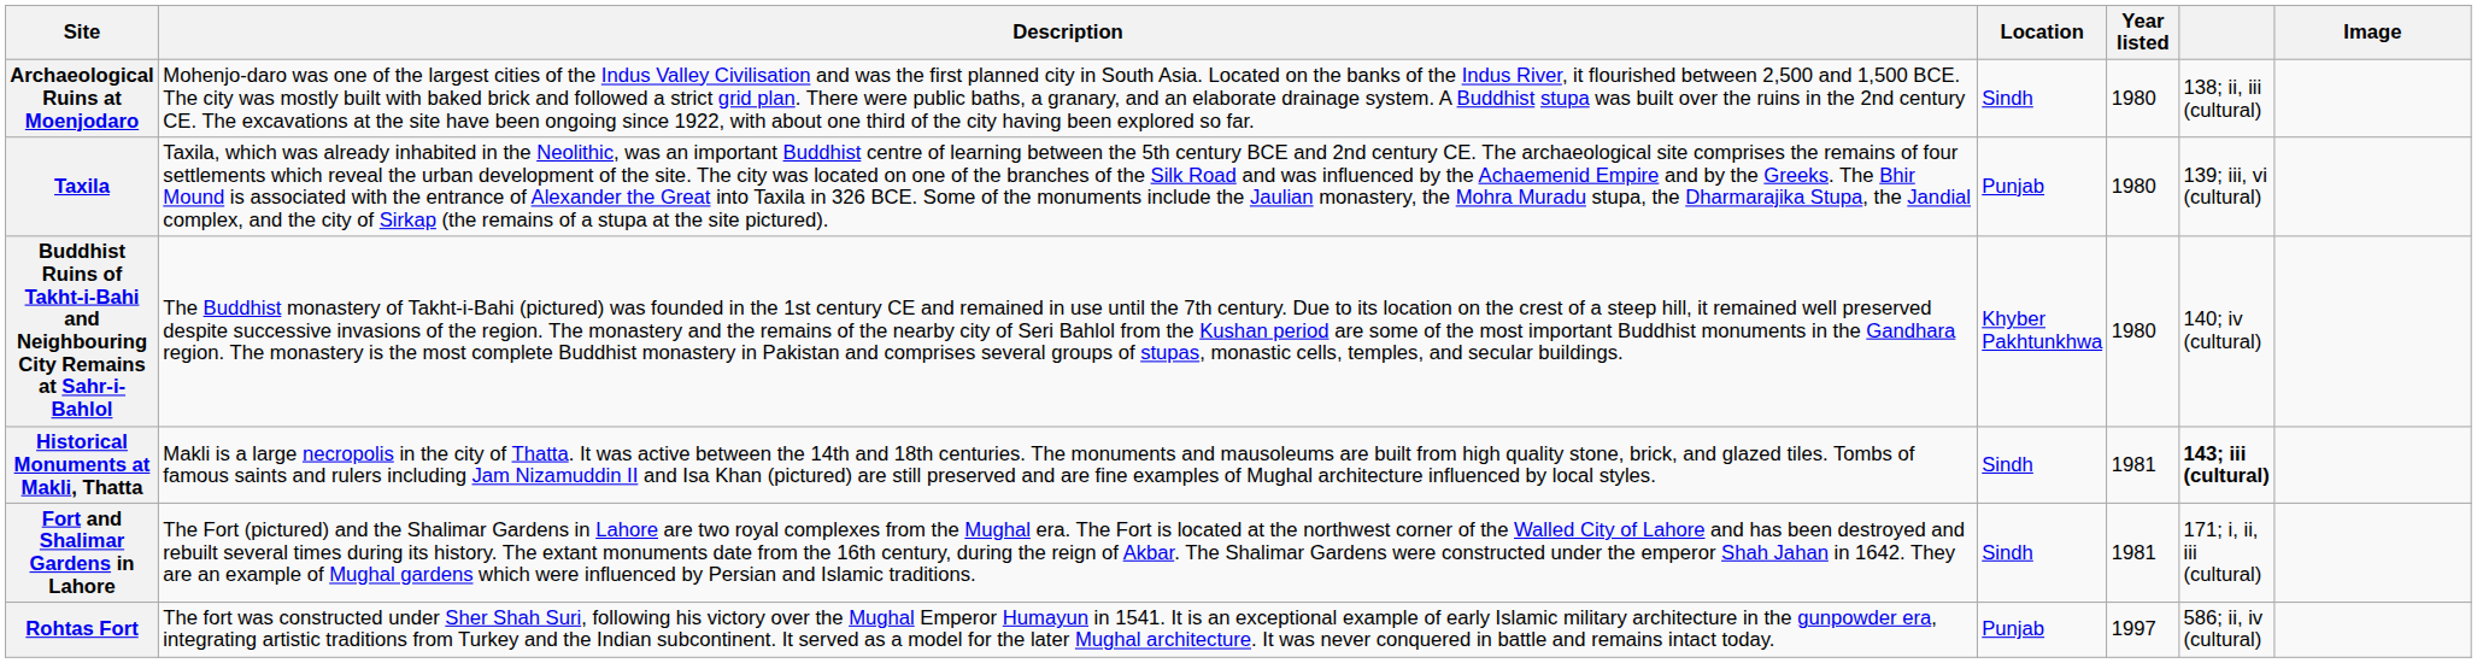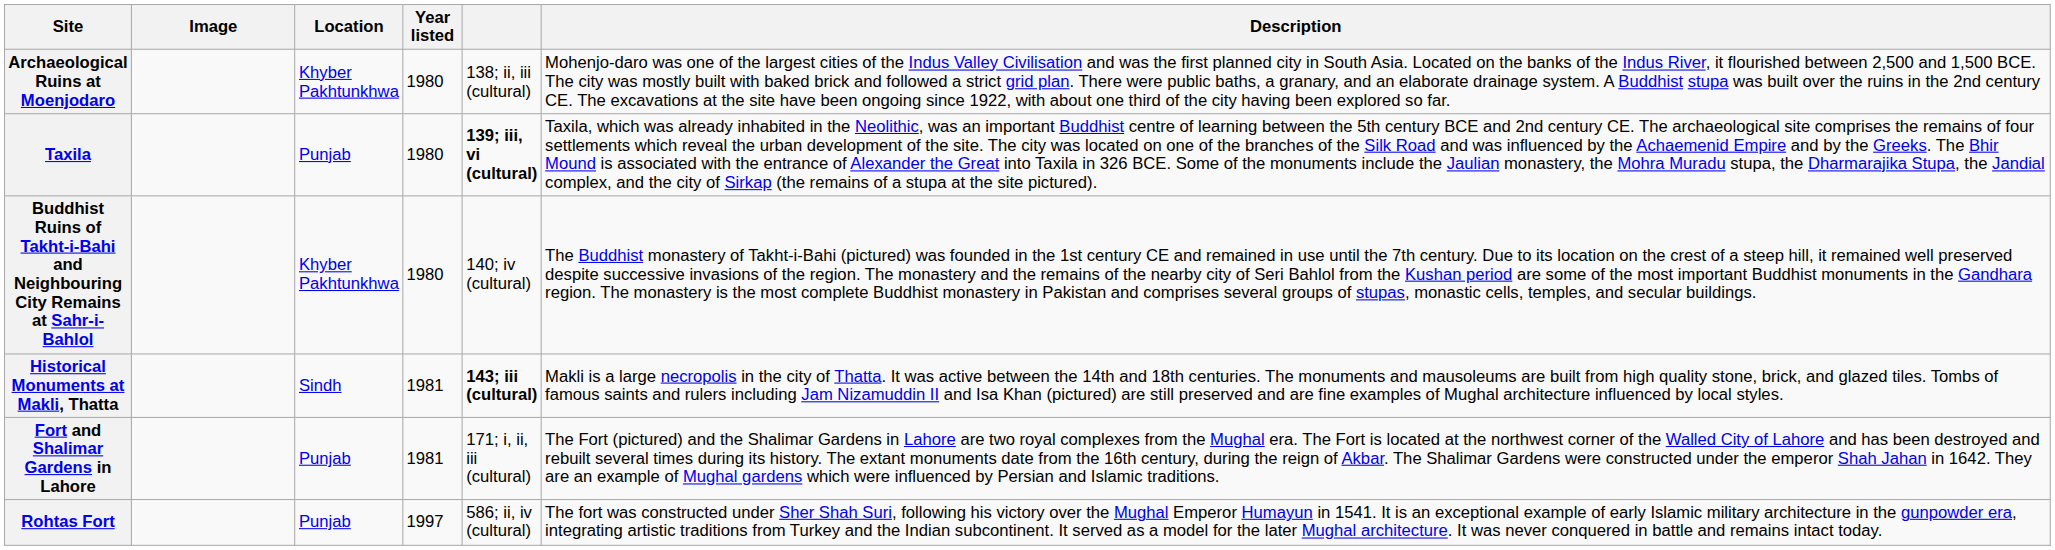 <table class="wikitable sortable plainrowheaders">
 <tr>
 <th style="width:100px;" scope="col">Site</th>
-<th scope="col" class="unsortable">Description</th>
+<th class="unsortable"  style="width:150px;" scope="col">Image</th>
 <th style="width:80px;" scope="col">Location</th>
 <th style="width:50px;" scope="col">Year listed</th>
 <th style="width:60px;" scope="col" data-sort-type="number"></th>
-<th class="unsortable"  style="width:150px;" scope="col">Image</th>
+<th scope="col" class="unsortable">Description</th>
 </tr>
 <tr>
 <th scope="row">Archaeological Ruins at <a href='#'>Moenjodaro</a></th>
-<td>Mohenjo-daro was one of the largest cities of the <a href='#'>Indus Valley Civilisation</a> and was the first planned city in South Asia. Located on the banks of the <a href='#'>Indus River</a>, it flourished between 2,500 and 1,500 BCE. The city was mostly built with baked brick and followed a strict <a href='#'>grid plan</a>. There were public baths, a granary, and an elaborate drainage system. A <a href='#'>Buddhist</a> <a href='#'>stupa</a> was built over the ruins in the 2nd century CE. The excavations at the site have been ongoing since 1922, with about one third of the city having been explored so far.</td>
-<td><a href='#'>Sindh</a></td>
+<td></td>
+<td><a href='#'>Khyber Pakhtunkhwa</a></td>
 <td>1980</td>
 <td>138; ii, iii (cultural)</td>
-<td></td>
+<td>Mohenjo-daro was one of the largest cities of the <a href='#'>Indus Valley Civilisation</a> and was the first planned city in South Asia. Located on the banks of the <a href='#'>Indus River</a>, it flourished between 2,500 and 1,500 BCE. The city was mostly built with baked brick and followed a strict <a href='#'>grid plan</a>. There were public baths, a granary, and an elaborate drainage system. A <a href='#'>Buddhist</a> <a href='#'>stupa</a> was built over the ruins in the 2nd century CE. The excavations at the site have been ongoing since 1922, with about one third of the city having been explored so far.</td>
 </tr>
 <tr>
 <th scope="row"><a href='#'>Taxila</a></th>
-<td>Taxila, which was already inhabited in the <a href='#'>Neolithic</a>, was an important <a href='#'>Buddhist</a> centre of learning between the 5th century BCE and 2nd century CE. The archaeological site comprises the remains of four settlements which reveal the urban development of the site. The city was located on one of the branches of the <a href='#'>Silk Road</a> and was influenced by the <a href='#'>Achaemenid Empire</a> and by the <a href='#'>Greeks</a>. The <a href='#'>Bhir Mound</a> is associated with the entrance of <a href='#'>Alexander the Great</a> into Taxila in 326 BCE. Some of the monuments include the <a href='#'>Jaulian</a> monastery, the <a href='#'>Mohra Muradu</a> stupa, the <a href='#'>Dharmarajika Stupa</a>, the <a href='#'>Jandial</a> complex, and the city of <a href='#'>Sirkap</a> (the remains of a stupa at the site pictured).</td>
+<td></td>
 <td><a href='#'>Punjab</a></td>
 <td>1980</td>
-<td>139; iii, vi (cultural)</td>
-<td></td>
+<td><strong>139; iii, vi (cultural)</strong></td>
+<td>Taxila, which was already inhabited in the <a href='#'>Neolithic</a>, was an important <a href='#'>Buddhist</a> centre of learning between the 5th century BCE and 2nd century CE. The archaeological site comprises the remains of four settlements which reveal the urban development of the site. The city was located on one of the branches of the <a href='#'>Silk Road</a> and was influenced by the <a href='#'>Achaemenid Empire</a> and by the <a href='#'>Greeks</a>. The <a href='#'>Bhir Mound</a> is associated with the entrance of <a href='#'>Alexander the Great</a> into Taxila in 326 BCE. Some of the monuments include the <a href='#'>Jaulian</a> monastery, the <a href='#'>Mohra Muradu</a> stupa, the <a href='#'>Dharmarajika Stupa</a>, the <a href='#'>Jandial</a> complex, and the city of <a href='#'>Sirkap</a> (the remains of a stupa at the site pictured).</td>
 </tr>
 <tr>
 <th scope="row">Buddhist Ruins of <a href='#'>Takht-i-Bahi</a> and Neighbouring City Remains at <a href='#'>Sahr-i-Bahlol</a></th>
-<td>The <a href='#'>Buddhist</a> monastery of Takht-i-Bahi (pictured) was founded in the 1st century CE and remained in use until the 7th century. Due to its location on the crest of a steep hill, it remained well preserved despite successive invasions of the region. The monastery and the remains of the nearby city of Seri Bahlol from the <a href='#'>Kushan period</a> are some of the most important Buddhist monuments in the <a href='#'>Gandhara</a> region. The monastery is the most complete Buddhist monastery in Pakistan and comprises several groups of <a href='#'>stupas</a>, monastic cells, temples, and secular buildings.</td>
+<td></td>
 <td><a href='#'>Khyber Pakhtunkhwa</a></td>
 <td>1980</td>
 <td>140; iv (cultural)</td>
-<td></td>
+<td>The <a href='#'>Buddhist</a> monastery of Takht-i-Bahi (pictured) was founded in the 1st century CE and remained in use until the 7th century. Due to its location on the crest of a steep hill, it remained well preserved despite successive invasions of the region. The monastery and the remains of the nearby city of Seri Bahlol from the <a href='#'>Kushan period</a> are some of the most important Buddhist monuments in the <a href='#'>Gandhara</a> region. The monastery is the most complete Buddhist monastery in Pakistan and comprises several groups of <a href='#'>stupas</a>, monastic cells, temples, and secular buildings.</td>
 </tr>
 <tr>
 <th scope="row"><a href='#'>Historical Monuments at Makli</a>, Thatta</th>
-<td>Makli is a large <a href='#'>necropolis</a> in the city of <a href='#'>Thatta</a>. It was active between the 14th and 18th centuries. The monuments and mausoleums are built from high quality stone, brick, and glazed tiles. Tombs of famous saints and rulers including <a href='#'>Jam Nizamuddin II</a> and Isa Khan (pictured) are still preserved and are fine examples of Mughal architecture influenced by local styles.</td>
+<td></td>
 <td><a href='#'>Sindh</a></td>
 <td>1981</td>
 <td><strong>143; iii (cultural)</strong></td>
-<td></td>
+<td>Makli is a large <a href='#'>necropolis</a> in the city of <a href='#'>Thatta</a>. It was active between the 14th and 18th centuries. The monuments and mausoleums are built from high quality stone, brick, and glazed tiles. Tombs of famous saints and rulers including <a href='#'>Jam Nizamuddin II</a> and Isa Khan (pictured) are still preserved and are fine examples of Mughal architecture influenced by local styles.</td>
 </tr>
 <tr>
 <th scope="row"><a href='#'>Fort</a> and <a href='#'>Shalimar Gardens</a> in Lahore</th>
-<td>The Fort (pictured) and the Shalimar Gardens in <a href='#'>Lahore</a> are two royal complexes from the <a href='#'>Mughal</a> era. The Fort is located at the northwest corner of the <a href='#'>Walled City of Lahore</a> and has been destroyed and rebuilt several times during its history. The extant monuments date from the 16th century, during the reign of <a href='#'>Akbar</a>. The Shalimar Gardens were constructed under the emperor <a href='#'>Shah Jahan</a> in 1642. They are an example of <a href='#'>Mughal gardens</a> which were influenced by Persian and Islamic traditions.</td>
-<td><a href='#'>Sindh</a></td>
+<td></td>
+<td><a href='#'>Punjab</a></td>
 <td>1981</td>
 <td>171; i, ii, iii (cultural)</td>
-<td></td>
+<td>The Fort (pictured) and the Shalimar Gardens in <a href='#'>Lahore</a> are two royal complexes from the <a href='#'>Mughal</a> era. The Fort is located at the northwest corner of the <a href='#'>Walled City of Lahore</a> and has been destroyed and rebuilt several times during its history. The extant monuments date from the 16th century, during the reign of <a href='#'>Akbar</a>. The Shalimar Gardens were constructed under the emperor <a href='#'>Shah Jahan</a> in 1642. They are an example of <a href='#'>Mughal gardens</a> which were influenced by Persian and Islamic traditions.</td>
 </tr>
 <tr>
 <th scope="row"><a href='#'>Rohtas Fort</a></th>
-<td>The fort was constructed under <a href='#'>Sher Shah Suri</a>, following his victory over the <a href='#'>Mughal</a> Emperor <a href='#'>Humayun</a> in 1541. It is an exceptional example of early Islamic military architecture in the <a href='#'>gunpowder era</a>, integrating artistic traditions from Turkey and the Indian subcontinent. It served as a model for the later <a href='#'>Mughal architecture</a>. It was never conquered in battle and remains intact today.</td>
+<td></td>
 <td><a href='#'>Punjab</a></td>
 <td>1997</td>
 <td>586; ii, iv (cultural)</td>
-<td></td>
+<td>The fort was constructed under <a href='#'>Sher Shah Suri</a>, following his victory over the <a href='#'>Mughal</a> Emperor <a href='#'>Humayun</a> in 1541. It is an exceptional example of early Islamic military architecture in the <a href='#'>gunpowder era</a>, integrating artistic traditions from Turkey and the Indian subcontinent. It served as a model for the later <a href='#'>Mughal architecture</a>. It was never conquered in battle and remains intact today.</td>
 </tr>
 </table>
